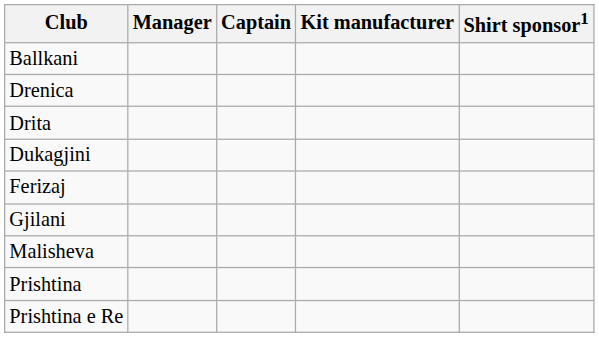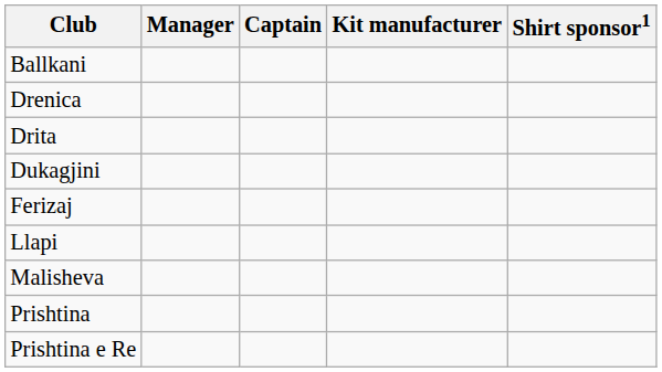 <table class="wikitable">
 <tr>
 <th>Club</th>
 <th>Manager</th>
 <th>Captain</th>
 <th>Kit manufacturer</th>
 <th>Shirt sponsor<sup>1</sup></th>
 </tr>
 <tr>
 <td>Ballkani</td>
 <td></td>
 <td></td>
 <td></td>
 <td></td>
 </tr>
 <tr>
 <td>Drenica</td>
 <td></td>
 <td></td>
 <td></td>
 <td></td>
 </tr>
 <tr>
 <td>Drita</td>
 <td></td>
 <td></td>
 <td></td>
 <td></td>
 </tr>
 <tr>
 <td>Dukagjini</td>
 <td></td>
 <td></td>
 <td></td>
 <td></td>
 </tr>
 <tr>
 <td>Ferizaj</td>
 <td></td>
 <td></td>
 <td></td>
 <td></td>
 </tr>
 <tr>
-<td>Gjilani</td>
+<td>Llapi</td>
 <td></td>
 <td></td>
 <td></td>
 <td></td>
 </tr>
 <tr>
 <td>Malisheva</td>
 <td></td>
 <td></td>
 <td></td>
 <td></td>
 </tr>
 <tr>
 <td>Prishtina</td>
 <td></td>
 <td></td>
 <td></td>
 <td></td>
 </tr>
 <tr>
 <td>Prishtina e Re</td>
 <td></td>
 <td></td>
 <td></td>
 <td></td>
 </tr>
 </table>
